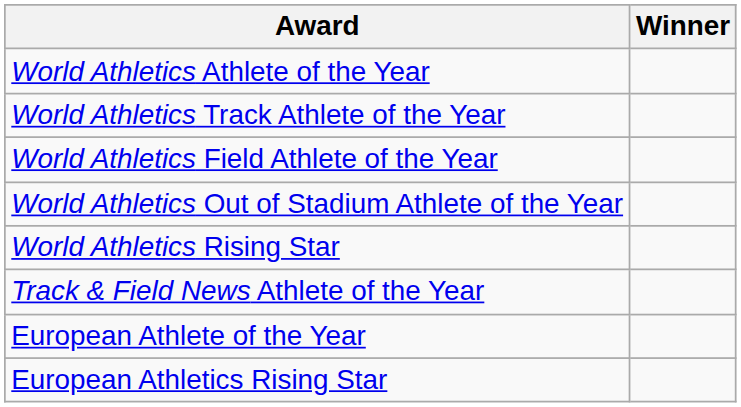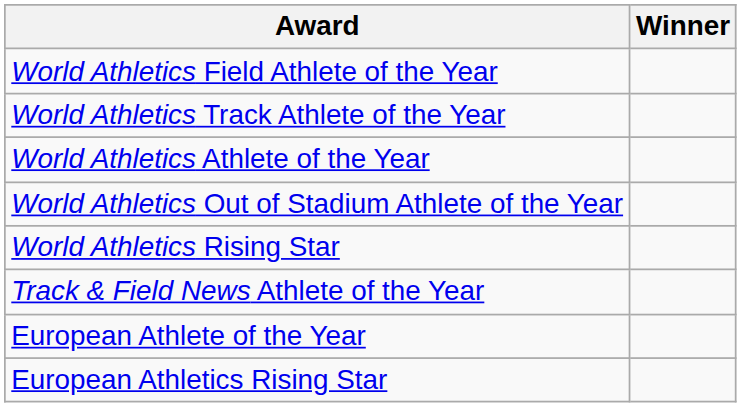 <table class="wikitable sortable">
 <tr>
 <th>Award</th>
 <th>Winner</th>
 </tr>
 <tr>
-<td><a href='#'><em>World Athletics</em> Athlete of the Year</a></td>
+<td><a href='#'><em>World Athletics</em> Field Athlete of the Year</a></td>
 <td></td>
 </tr>
 <tr>
 <td><a href='#'><em>World Athletics</em> Track Athlete of the Year</a></td>
 <td></td>
 </tr>
 <tr>
-<td><a href='#'><em>World Athletics</em> Field Athlete of the Year</a></td>
+<td><a href='#'><em>World Athletics</em> Athlete of the Year</a></td>
 <td></td>
 </tr>
 <tr>
 <td><a href='#'><em>World Athletics</em> Out of Stadium Athlete of the Year</a></td>
 <td></td>
 </tr>
 <tr>
 <td><a href='#'><em>World Athletics</em> Rising Star</a></td>
 <td></td>
 </tr>
 <tr>
 <td><a href='#'><em>Track & Field News</em> Athlete of the Year</a></td>
 <td></td>
 </tr>
 <tr>
 <td><a href='#'>European Athlete of the Year</a></td>
 <td></td>
 </tr>
 <tr>
 <td><a href='#'>European Athletics Rising Star</a></td>
 <td></td>
 </tr>
 </table>
